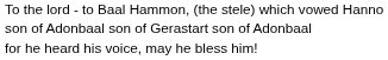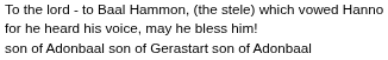 <table>
 <tr>
 <td></td>
 <td>To the lord - to Baal Hammon, (the stele) which vowed Hanno</td>
 </tr>
 <tr>
 <td></td>
-<td>son of Adonbaal son of Gerastart son of Adonbaal</td>
+<td>for he heard his voice, may he bless him!</td>
 </tr>
 <tr>
 <td></td>
-<td>for he heard his voice, may he bless him!</td>
+<td>son of Adonbaal son of Gerastart son of Adonbaal</td>
 </tr>
 </table>
